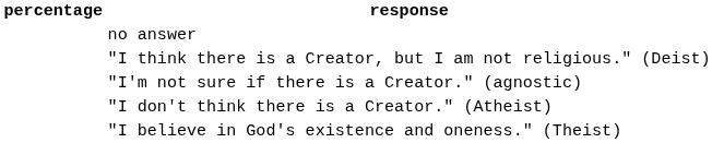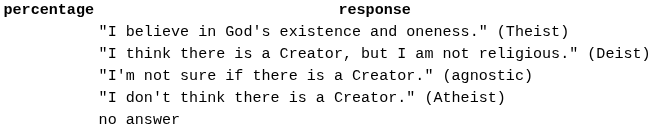 <table>
 <tr>
 <th>percentage</th>
 <th>response</th>
 </tr>
 <tr>
 <td></td>
-<td>no answer</td>
+<td>"I believe in God's existence and oneness." (Theist)</td>
 </tr>
 <tr>
 <td></td>
 <td>"I think there is a Creator, but I am not religious." (Deist)</td>
 </tr>
 <tr>
 <td></td>
 <td>"I'm not sure if there is a Creator." (agnostic)</td>
 </tr>
 <tr>
 <td></td>
 <td>"I don't think there is a Creator." (Atheist)</td>
 </tr>
 <tr>
 <td></td>
-<td>"I believe in God's existence and oneness." (Theist)</td>
+<td>no answer</td>
 </tr>
 </table>
